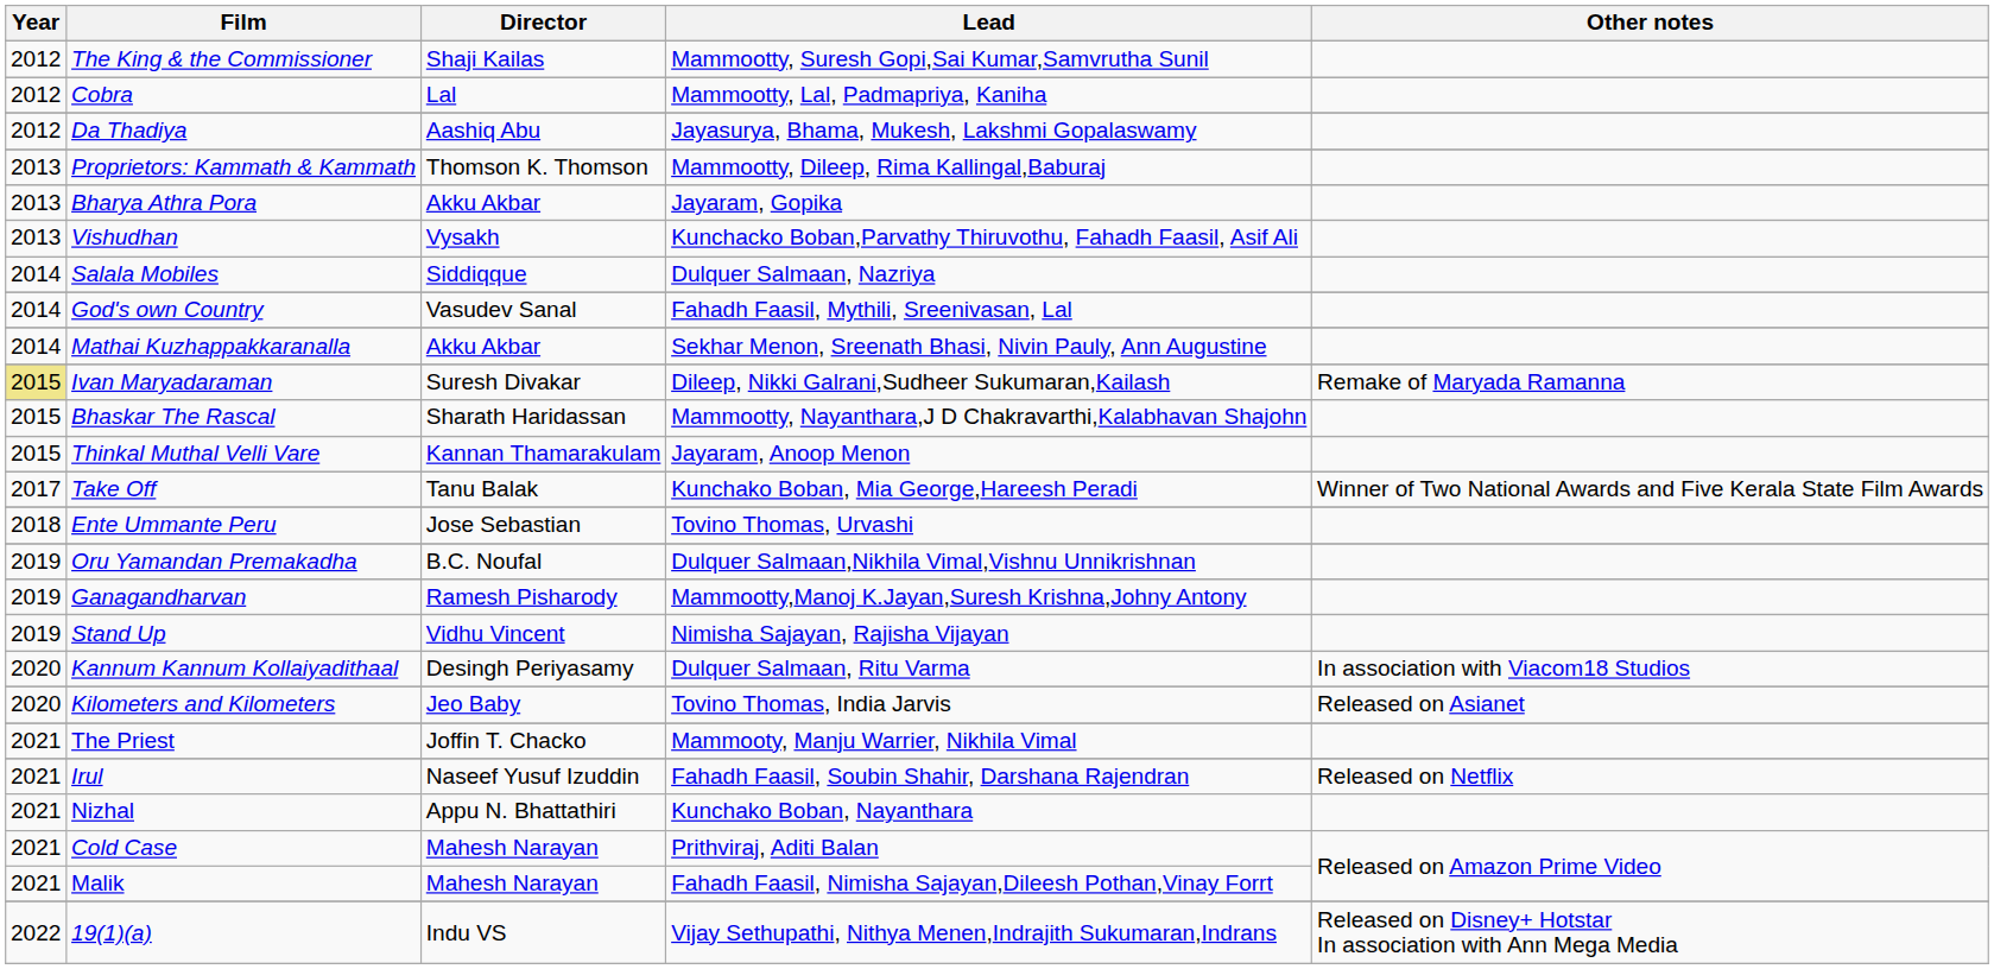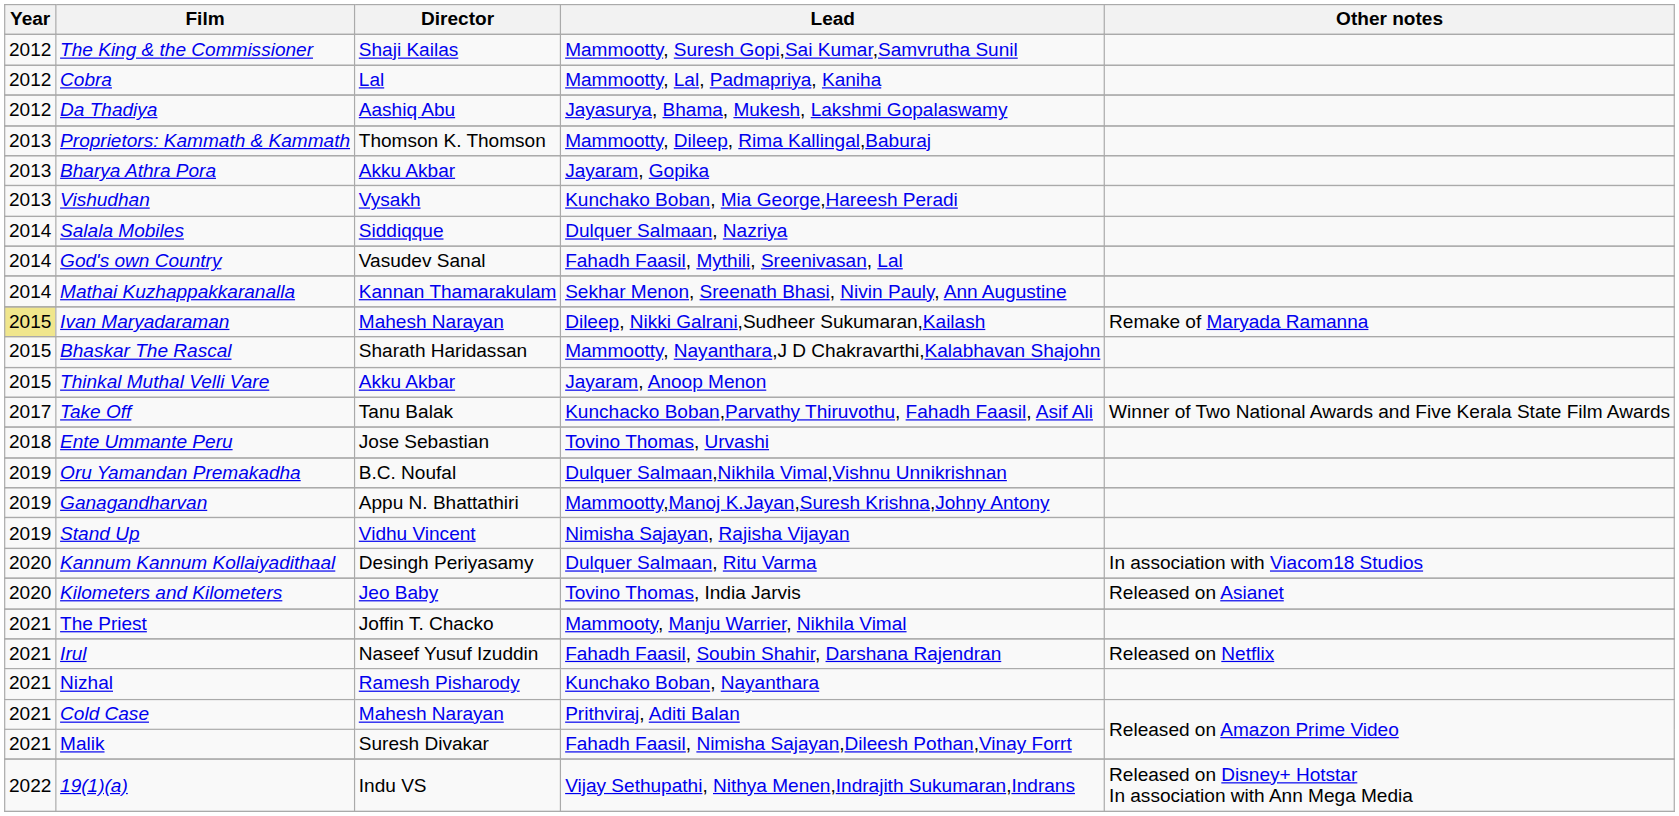 <table class="wikitable sortable" style="margin:auto; margin:auto;">
 <tr>
 <th>Year</th>
 <th>Film</th>
 <th>Director</th>
 <th>Lead</th>
 <th>Other notes</th>
 </tr>
 <tr>
 </tr>
 <tr>
 <td>2012</td>
 <td><em><a href='#'>The King & the Commissioner</a></em></td>
 <td><a href='#'>Shaji Kailas</a></td>
 <td><a href='#'>Mammootty</a>, <a href='#'>Suresh Gopi</a>,<a href='#'>Sai Kumar</a>,<a href='#'>Samvrutha Sunil</a></td>
 <td></td>
 </tr>
 <tr>
 </tr>
 <tr>
 <td>2012</td>
 <td><a href='#'><em>Cobra</em></a></td>
 <td><a href='#'>Lal</a></td>
 <td><a href='#'>Mammootty</a>, <a href='#'>Lal</a>, <a href='#'>Padmapriya</a>, <a href='#'>Kaniha</a></td>
 <td></td>
 </tr>
 <tr>
 </tr>
 <tr>
 <td>2012</td>
 <td><em><a href='#'>Da Thadiya</a></em></td>
 <td><a href='#'>Aashiq Abu</a></td>
 <td><a href='#'>Jayasurya</a>, <a href='#'>Bhama</a>, <a href='#'>Mukesh</a>, <a href='#'>Lakshmi Gopalaswamy</a></td>
 <td></td>
 </tr>
 <tr>
 </tr>
 <tr>
 <td>2013</td>
 <td><em><a href='#'>Proprietors: Kammath & Kammath</a></em></td>
 <td>Thomson K. Thomson</td>
 <td><a href='#'>Mammootty</a>, <a href='#'>Dileep</a>, <a href='#'>Rima Kallingal</a>,<a href='#'>Baburaj</a></td>
 <td></td>
 </tr>
 <tr>
 </tr>
 <tr>
 <td>2013</td>
 <td><em><a href='#'>Bharya Athra Pora</a></em></td>
 <td><a href='#'>Akku Akbar</a></td>
 <td><a href='#'>Jayaram</a>, <a href='#'>Gopika</a></td>
 <td></td>
 </tr>
 <tr>
 </tr>
 <tr>
 <td>2013</td>
 <td><em><a href='#'>Vishudhan</a></em></td>
 <td><a href='#'>Vysakh</a></td>
-<td><a href='#'>Kunchacko Boban</a>,<a href='#'>Parvathy Thiruvothu</a>, <a href='#'>Fahadh Faasil</a>, <a href='#'>Asif Ali</a></td>
+<td><a href='#'>Kunchako Boban</a>, <a href='#'>Mia George</a>,<a href='#'>Hareesh Peradi</a></td>
 <td></td>
 </tr>
 <tr>
 </tr>
 <tr>
 <td>2014</td>
 <td><em><a href='#'>Salala Mobiles</a></em></td>
 <td><a href='#'>Siddiqque</a></td>
 <td><a href='#'>Dulquer Salmaan</a>, <a href='#'>Nazriya</a></td>
 <td></td>
 </tr>
 <tr>
 </tr>
 <tr>
 </tr>
 <tr>
 <td>2014</td>
 <td><em><a href='#'>God's own Country</a></em></td>
 <td>Vasudev Sanal</td>
 <td><a href='#'>Fahadh Faasil</a>, <a href='#'>Mythili</a>, <a href='#'>Sreenivasan</a>, <a href='#'>Lal</a></td>
 <td></td>
 </tr>
 <tr>
 </tr>
 <tr>
 <td>2014</td>
 <td><em><a href='#'>Mathai Kuzhappakkaranalla</a></em></td>
-<td><a href='#'>Akku Akbar</a></td>
+<td><a href='#'>Kannan Thamarakulam</a></td>
 <td><a href='#'>Sekhar Menon</a>, <a href='#'>Sreenath Bhasi</a>, <a href='#'>Nivin Pauly</a>, <a href='#'>Ann Augustine</a></td>
 <td></td>
 </tr>
 <tr>
 </tr>
 <tr>
 <td style="background: khaki;">2015</td>
 <td><em><a href='#'>Ivan Maryadaraman</a></em></td>
-<td>Suresh Divakar</td>
+<td><a href='#'>Mahesh Narayan</a></td>
 <td><a href='#'>Dileep</a>, <a href='#'>Nikki Galrani</a>,Sudheer Sukumaran,<a href='#'>Kailash</a></td>
 <td>Remake of <a href='#'>Maryada Ramanna</a></td>
 </tr>
 <tr>
 </tr>
 <tr>
 <td>2015</td>
 <td><em><a href='#'>Bhaskar The Rascal</a></em></td>
 <td>Sharath Haridassan</td>
 <td><a href='#'>Mammootty</a>, <a href='#'>Nayanthara</a>,J D Chakravarthi,<a href='#'>Kalabhavan Shajohn</a></td>
 <td></td>
 </tr>
 <tr>
 </tr>
 <tr>
 <td>2015</td>
 <td><em><a href='#'>Thinkal Muthal Velli Vare</a></em></td>
-<td><a href='#'>Kannan Thamarakulam</a></td>
+<td><a href='#'>Akku Akbar</a></td>
 <td><a href='#'>Jayaram</a>, <a href='#'>Anoop Menon</a></td>
 <td></td>
 </tr>
 <tr>
 </tr>
 <tr>
 <td>2017</td>
 <td><a href='#'><em>Take Off</em></a></td>
 <td>Tanu Balak</td>
-<td><a href='#'>Kunchako Boban</a>, <a href='#'>Mia George</a>,<a href='#'>Hareesh Peradi</a></td>
+<td><a href='#'>Kunchacko Boban</a>,<a href='#'>Parvathy Thiruvothu</a>, <a href='#'>Fahadh Faasil</a>, <a href='#'>Asif Ali</a></td>
 <td>Winner of Two National Awards and Five Kerala State Film Awards</td>
 </tr>
 <tr>
 </tr>
 <tr>
 <td>2018</td>
 <td><em><a href='#'>Ente Ummante Peru</a></em></td>
 <td>Jose Sebastian</td>
 <td><a href='#'>Tovino Thomas</a>, <a href='#'>Urvashi</a></td>
 <td></td>
 </tr>
 <tr>
 </tr>
 <tr>
 <td>2019</td>
 <td><em><a href='#'>Oru Yamandan Premakadha</a></em></td>
 <td>B.C. Noufal</td>
 <td><a href='#'>Dulquer Salmaan</a>,<a href='#'>Nikhila Vimal</a>,<a href='#'>Vishnu Unnikrishnan</a></td>
 <td></td>
 </tr>
 <tr>
 </tr>
 <tr>
 <td>2019</td>
 <td><em><a href='#'>Ganagandharvan</a></em></td>
-<td><a href='#'>Ramesh Pisharody</a></td>
+<td>Appu N. Bhattathiri</td>
 <td><a href='#'>Mammootty</a>,<a href='#'>Manoj K.Jayan</a>,<a href='#'>Suresh Krishna</a>,<a href='#'>Johny Antony</a></td>
 <td></td>
 </tr>
 <tr>
 </tr>
 <tr>
 <td>2019</td>
 <td><a href='#'><em>Stand Up</em></a></td>
 <td><a href='#'>Vidhu Vincent</a></td>
 <td><a href='#'>Nimisha Sajayan</a>, <a href='#'>Rajisha Vijayan</a></td>
 <td></td>
 </tr>
 <tr>
 </tr>
 <tr>
 <td>2020</td>
 <td><em><a href='#'>Kannum Kannum Kollaiyadithaal</a></em></td>
 <td>Desingh Periyasamy</td>
 <td><a href='#'>Dulquer Salmaan</a>, <a href='#'>Ritu Varma</a></td>
 <td>In association with <a href='#'>Viacom18 Studios</a></td>
 </tr>
 <tr>
 </tr>
 <tr>
 <td>2020</td>
 <td><em><a href='#'>Kilometers and Kilometers</a></em></td>
 <td><a href='#'>Jeo Baby</a></td>
 <td><a href='#'>Tovino Thomas</a>, India Jarvis</td>
 <td>Released on <a href='#'>Asianet</a></td>
 </tr>
 <tr>
 </tr>
 <tr>
 <td>2021</td>
 <td><em><a href='#'></em>The Priest<em></a></em></td>
 <td>Joffin T. Chacko</td>
 <td><a href='#'>Mammooty</a>, <a href='#'>Manju Warrier</a>, <a href='#'>Nikhila Vimal</a></td>
 <td></td>
 </tr>
 <tr>
 </tr>
 <tr>
 <td>2021</td>
 <td><em><a href='#'>Irul</a></em></td>
 <td>Naseef Yusuf Izuddin</td>
 <td><a href='#'>Fahadh Faasil</a>, <a href='#'>Soubin Shahir</a>, <a href='#'>Darshana Rajendran</a></td>
 <td>Released on <a href='#'>Netflix</a></td>
 </tr>
 <tr>
 <td>2021</td>
 <td><em> <a href='#'></em>Nizhal<em></a></em></td>
-<td>Appu N. Bhattathiri</td>
+<td><a href='#'>Ramesh Pisharody</a></td>
 <td><a href='#'>Kunchako Boban</a>, <a href='#'>Nayanthara</a></td>
 <td></td>
 </tr>
 <tr>
 <td>2021</td>
 <td><em> <a href='#'>Cold Case</a></em></td>
 <td><a href='#'>Mahesh Narayan</a></td>
 <td><a href='#'>Prithviraj</a>, <a href='#'>Aditi Balan</a></td>
 <td Rowspan=2>Released on <a href='#'>Amazon Prime Video</a></td>
 </tr>
 <tr>
 <td>2021</td>
 <td><em><a href='#'></em>Malik<em></a></em></td>
-<td><a href='#'>Mahesh Narayan</a></td>
+<td>Suresh Divakar</td>
 <td><a href='#'>Fahadh Faasil</a>, <a href='#'>Nimisha Sajayan</a>,<a href='#'>Dileesh Pothan</a>,<a href='#'>Vinay Forrt</a></td>
 </tr>
 <tr>
 </tr>
 <tr>
 <td>2022</td>
 <td><em><a href='#'>19(1)(a)</a></em></td>
 <td>Indu VS</td>
 <td><a href='#'>Vijay Sethupathi</a>, <a href='#'>Nithya Menen</a>,<a href='#'>Indrajith Sukumaran</a>,<a href='#'>Indrans</a></td>
 <td>Released on <a href='#'>Disney+ Hotstar</a><br>In association with Ann Mega Media</td>
 </tr>
 <tr>
 </tr>
 </table>
